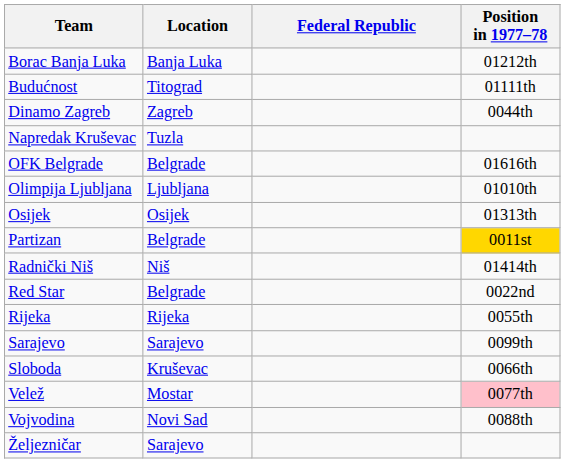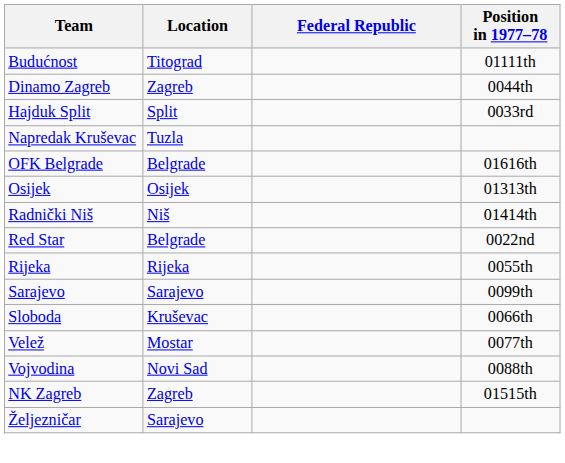 <table class="wikitable sortable" style="text-align: left;">
 <tr>
 <th width="130">Team</th>
 <th width="100">Location</th>
 <th width="200"><a href='#'>Federal Republic</a></th>
 <th width="90">Position<br>in <a href='#'>1977–78</a></th>
-</tr>
-<tr>
-<td><a href='#'>Borac Banja Luka</a></td>
-<td><a href='#'>Banja Luka</a></td>
-<td></td>
-<td style="text-align:center;"><span>012</span>12th</td>
 </tr>
 <tr>
 <td><a href='#'>Budućnost</a></td>
 <td><a href='#'>Titograd</a></td>
 <td></td>
 <td style="text-align:center;"><span>011</span>11th</td>
 </tr>
 <tr>
 <td><a href='#'>Dinamo Zagreb</a></td>
 <td><a href='#'>Zagreb</a></td>
 <td></td>
 <td style="text-align:center;"><span>004</span>4th</td>
 </tr>
 <tr>
+<td><a href='#'>Hajduk Split</a></td>
+<td><a href='#'>Split</a></td>
+<td></td>
+<td style="text-align:center;"><span>003</span>3rd</td>
+</tr>
+<tr>
 <td><a href='#'>Napredak Kruševac</a></td>
 <td><a href='#'>Tuzla</a></td>
 <td></td>
 <td></td>
 </tr>
 <tr>
 <td><a href='#'>OFK Belgrade</a></td>
 <td><a href='#'>Belgrade</a></td>
 <td></td>
 <td style="text-align:center;"><span>016</span>16th</td>
 </tr>
 <tr>
-<td><a href='#'>Olimpija Ljubljana</a></td>
-<td><a href='#'>Ljubljana</a></td>
-<td></td>
-<td style="text-align:center;"><span>010</span>10th</td>
-</tr>
-<tr>
 <td><a href='#'>Osijek</a></td>
 <td><a href='#'>Osijek</a></td>
 <td></td>
 <td style="text-align:center;"><span>013</span>13th</td>
-</tr>
-<tr>
-<td><a href='#'>Partizan</a></td>
-<td><a href='#'>Belgrade</a></td>
-<td></td>
-<td style="text-align:center;" bgcolor="gold"><span>001</span>1st</td>
 </tr>
 <tr>
 <td><a href='#'>Radnički Niš</a></td>
 <td><a href='#'>Niš</a></td>
 <td></td>
 <td style="text-align:center;"><span>014</span>14th</td>
 </tr>
 <tr>
 <td><a href='#'>Red Star</a></td>
 <td><a href='#'>Belgrade</a></td>
 <td></td>
 <td style="text-align:center;"><span>002</span>2nd</td>
 </tr>
 <tr>
 <td><a href='#'>Rijeka</a></td>
 <td><a href='#'>Rijeka</a></td>
 <td></td>
 <td style="text-align:center;"><span>005</span>5th</td>
 </tr>
 <tr>
 <td><a href='#'>Sarajevo</a></td>
 <td><a href='#'>Sarajevo</a></td>
 <td></td>
 <td style="text-align:center;"><span>009</span>9th</td>
 </tr>
 <tr>
 <td><a href='#'>Sloboda</a></td>
 <td><a href='#'>Kruševac</a></td>
 <td></td>
 <td style="text-align:center;"><span>006</span>6th</td>
 </tr>
 <tr>
 <td><a href='#'>Velež</a></td>
 <td><a href='#'>Mostar</a></td>
 <td></td>
-<td style="background: pink; text-align:center;"><span>007</span>7th</td>
+<td style="text-align:center;"><span>007</span>7th</td>
 </tr>
 <tr>
 <td><a href='#'>Vojvodina</a></td>
 <td><a href='#'>Novi Sad</a></td>
 <td></td>
 <td style="text-align:center;"><span>008</span>8th</td>
 </tr>
 <tr>
+<td><a href='#'>NK Zagreb</a></td>
+<td><a href='#'>Zagreb</a></td>
+<td></td>
+<td style="text-align:center;"><span>015</span>15th</td>
+</tr>
+<tr>
 <td><a href='#'>Željezničar</a></td>
 <td><a href='#'>Sarajevo</a></td>
 <td></td>
 <td></td>
 </tr>
 </table>
